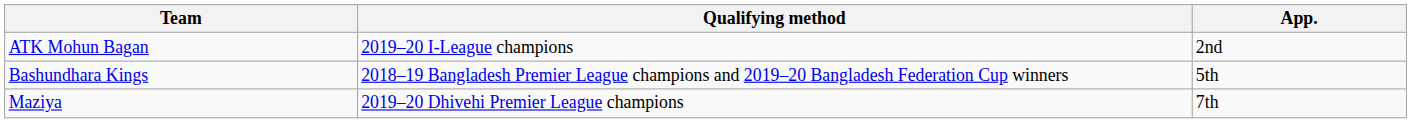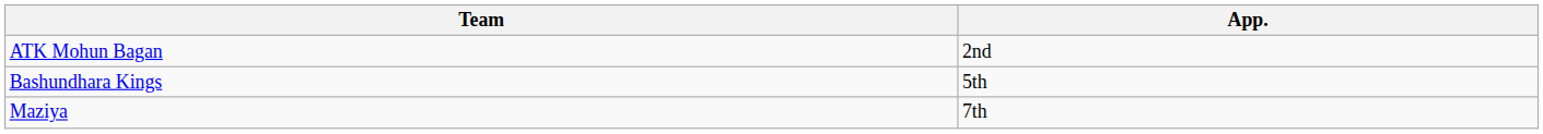 <table class="wikitable" style="table-layout:fixed;width:100%;">
 <tr>
 <th width=25%>Team</th>
-<th width=60%>Qualifying method</th>
 <th width=15%>App. </th>
 </tr>
 <tr>
 <td> <a href='#'>ATK Mohun Bagan</a></td>
-<td><a href='#'>2019–20 I-League</a> champions</td>
 <td>2nd </td>
 </tr>
 <tr>
 <td> <a href='#'>Bashundhara Kings</a></td>
-<td><a href='#'>2018–19 Bangladesh Premier League</a> champions and <a href='#'>2019–20 Bangladesh Federation Cup</a> winners</td>
 <td>5th </td>
 </tr>
 <tr>
 <td> <a href='#'>Maziya</a></td>
-<td><a href='#'>2019–20 Dhivehi Premier League</a> champions</td>
 <td>7th </td>
 </tr>
 </table>
